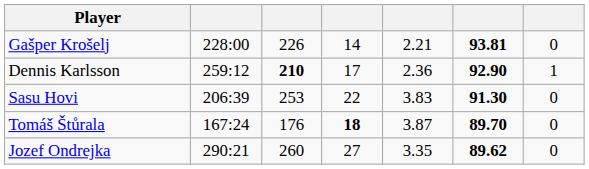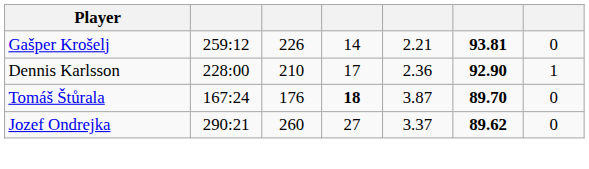 <table class="wikitable sortable" style="text-align:center;">
 <tr>
 <th width="170px">Player</th>
 <th width="60px"></th>
 <th width="50px"></th>
 <th width="50px"></th>
 <th width="60px"></th>
 <th width="60px"></th>
 <th width="50px"></th>
 </tr>
 <tr>
 <td align="left"> <a href='#'>Gašper Krošelj</a></td>
-<td>228:00</td>
+<td>259:12</td>
 <td>226</td>
 <td>14</td>
 <td>2.21</td>
 <td><strong>93.81</strong></td>
 <td>0</td>
 </tr>
 <tr>
 <td align="left"> Dennis Karlsson</td>
-<td>259:12</td>
-<td><strong>210</strong></td>
+<td>228:00</td>
+<td>210</td>
 <td>17</td>
 <td>2.36</td>
 <td><strong>92.90</strong></td>
 <td>1</td>
-</tr>
-<tr>
-<td align="left"> <a href='#'>Sasu Hovi</a></td>
-<td>206:39</td>
-<td>253</td>
-<td>22</td>
-<td>3.83</td>
-<td><strong>91.30</strong></td>
-<td>0</td>
 </tr>
 <tr>
 <td align="left"> <a href='#'>Tomáš Štůrala</a></td>
 <td>167:24</td>
 <td>176</td>
 <td><strong>18</strong></td>
 <td>3.87</td>
 <td><strong>89.70</strong></td>
 <td>0</td>
 </tr>
 <tr>
 <td align="left"> <a href='#'>Jozef Ondrejka</a></td>
 <td>290:21</td>
 <td>260</td>
 <td>27</td>
-<td>3.35</td>
+<td>3.37</td>
 <td><strong>89.62</strong></td>
 <td>0</td>
 </tr>
 </table>
